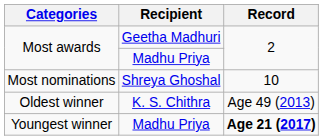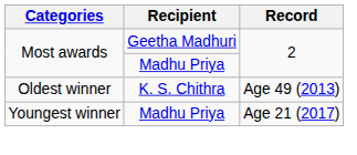 <table class="wikitable" style="text-align: center">
 <tr>
 <th><strong><a href='#'>Categories</a></strong></th>
 <th>Recipient</th>
 <th>Record</th>
 </tr>
 <tr>
 <td rowspan="2">Most awards</td>
 <td><a href='#'>Geetha Madhuri</a></td>
 <td rowspan="2">2</td>
 </tr>
 <tr>
 <td><a href='#'>Madhu Priya</a></td>
 </tr>
 <tr>
-<td>Most nominations</td>
-<td><a href='#'>Shreya Ghoshal</a></td>
-<td>10</td>
-</tr>
-<tr>
 <td>Oldest winner</td>
 <td><a href='#'>K. S. Chithra</a></td>
 <td>Age 49 (<a href='#'>2013</a>)</td>
 </tr>
 <tr>
 <td>Youngest winner</td>
 <td><a href='#'>Madhu Priya</a></td>
-<td><strong>Age 21 (<a href='#'>2017</a>)</strong></td>
+<td>Age 21 (<a href='#'>2017</a>)</td>
 </tr>
 </table>
